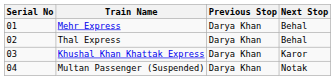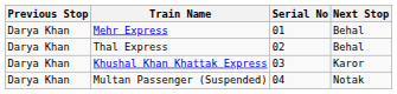 <table class="wikitable">
 <tr>
+<th>Previous Stop</th>
+<th>Train Name</th>
 <th>Serial No</th>
-<th>Train Name</th>
-<th>Previous Stop</th>
 <th>Next Stop</th>
 </tr>
 <tr>
+<td>Darya Khan</td>
+<td><a href='#'>Mehr Express</a></td>
 <td>01</td>
-<td><a href='#'>Mehr Express</a></td>
-<td>Darya Khan</td>
 <td>Behal</td>
 </tr>
 <tr>
+<td>Darya Khan</td>
+<td>Thal Express</td>
 <td>02</td>
-<td>Thal Express</td>
-<td>Darya Khan</td>
 <td>Behal</td>
 </tr>
 <tr>
+<td>Darya Khan</td>
+<td><a href='#'>Khushal Khan Khattak Express</a></td>
 <td>03</td>
-<td><a href='#'>Khushal Khan Khattak Express</a></td>
-<td>Darya Khan</td>
 <td>Karor</td>
 </tr>
 <tr>
+<td>Darya Khan</td>
+<td>Multan Passenger (Suspended)</td>
 <td>04</td>
-<td>Multan Passenger (Suspended)</td>
-<td>Darya Khan</td>
 <td>Notak</td>
 </tr>
 </table>
